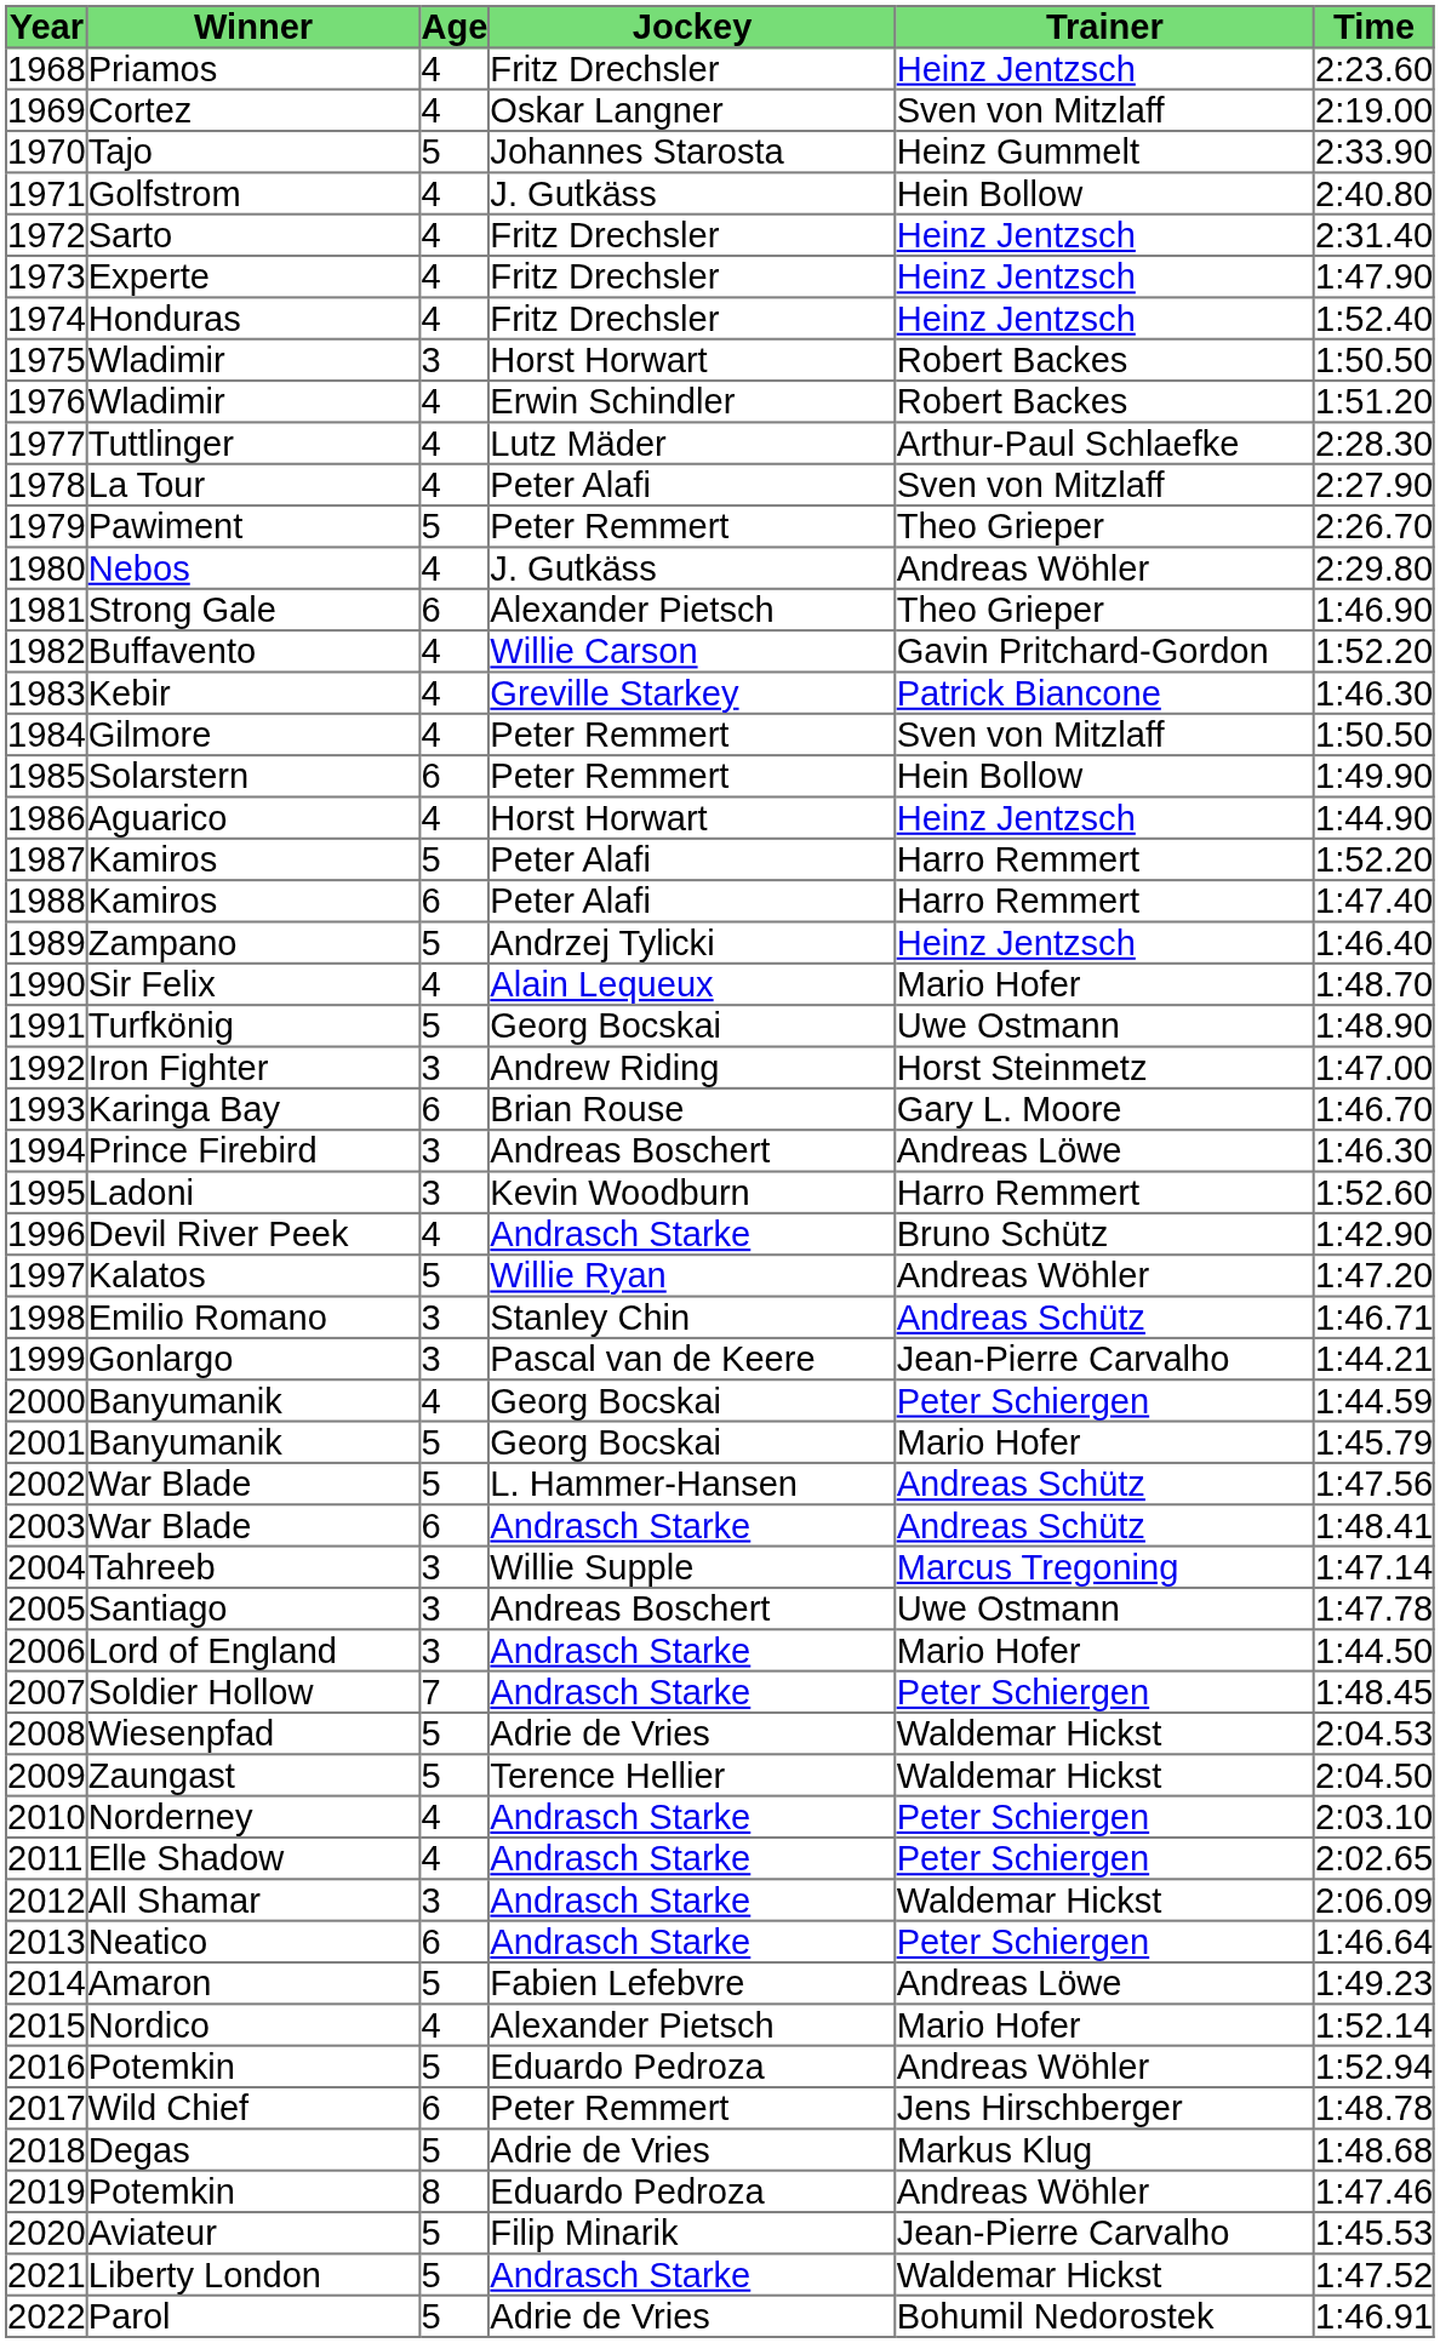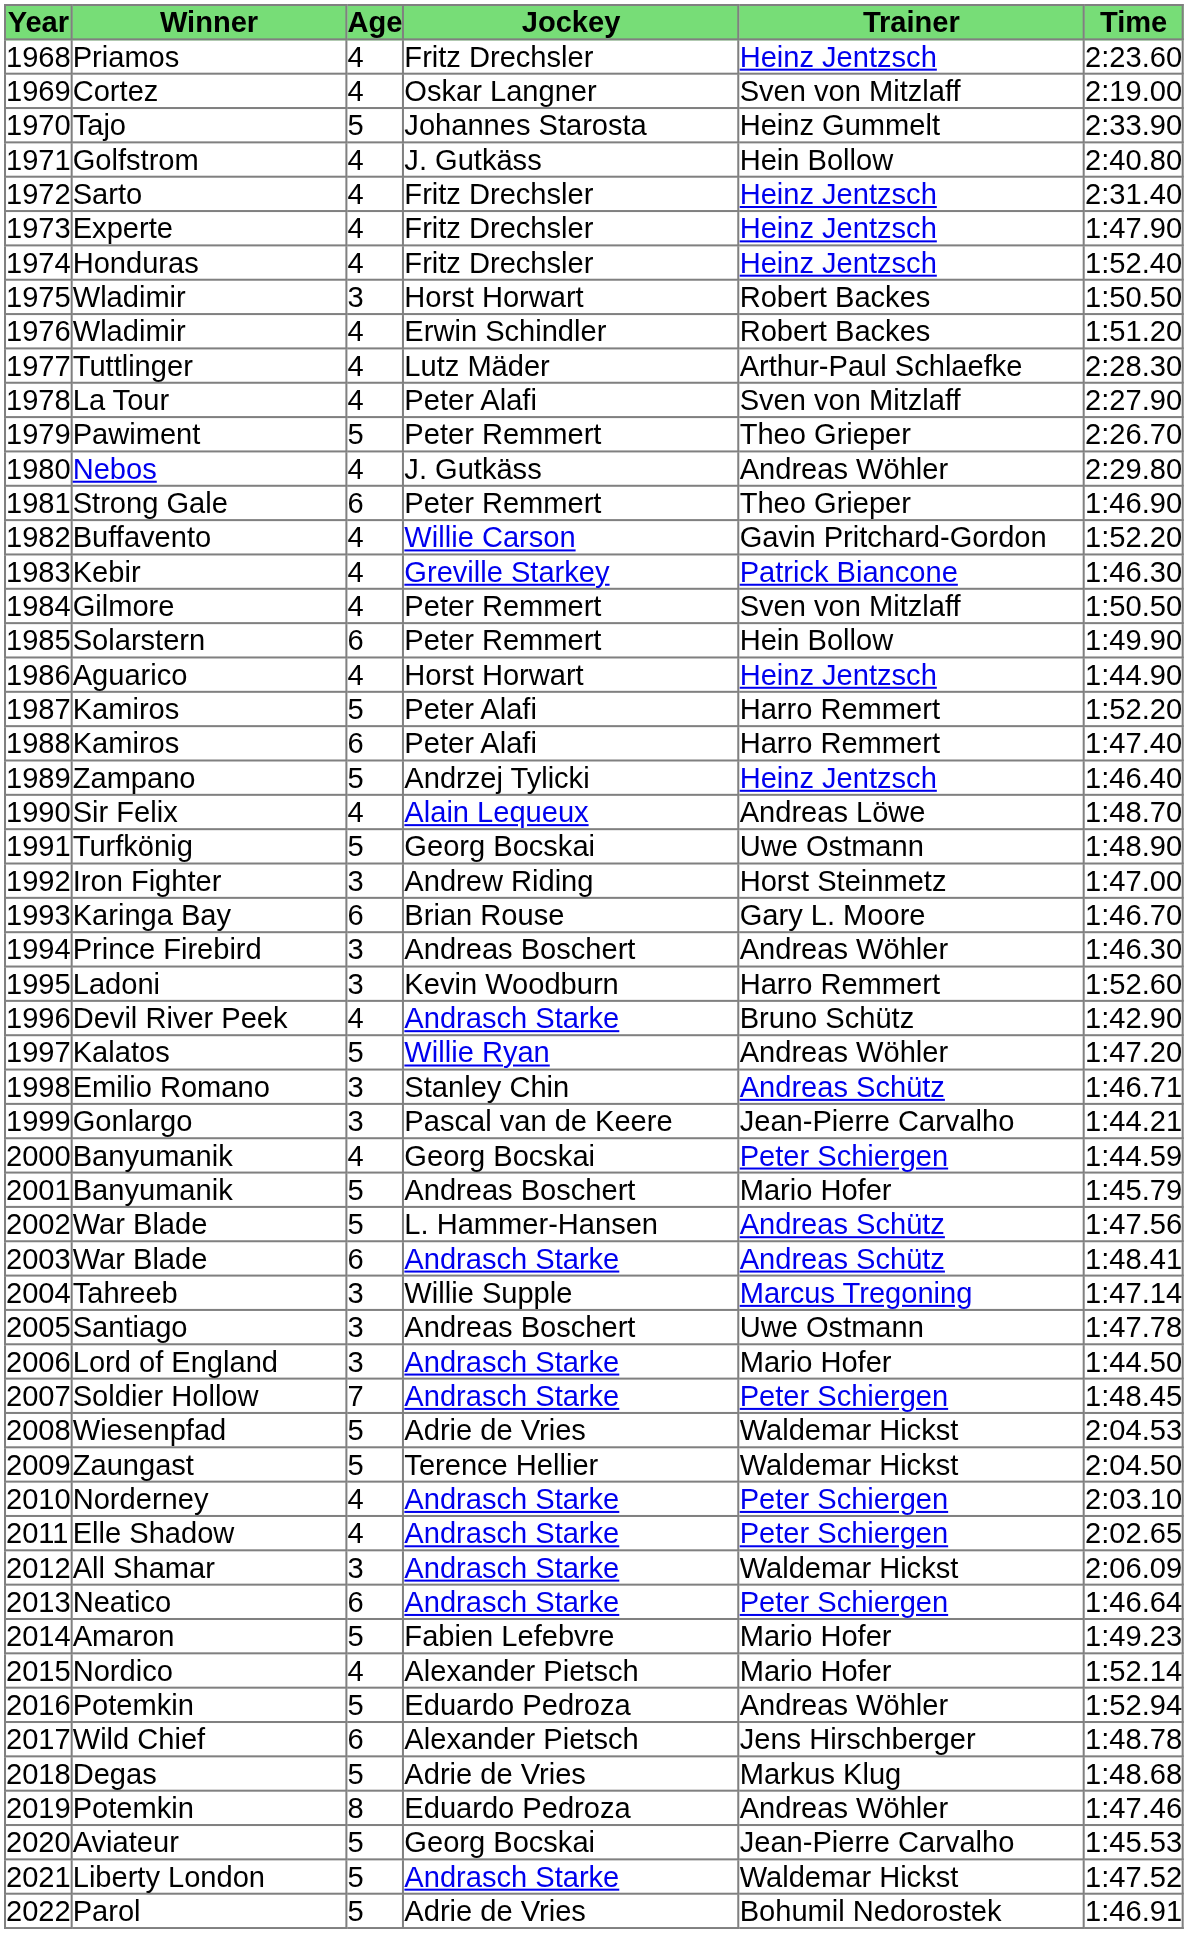 <table class = "sortable" | border="1" cellpadding="0" style="border-collapse: collapse; font-size:90%">
 <tr bgcolor="#77dd77" align="center">
 <th>Year</th>
 <th>Winner</th>
 <th>Age</th>
 <th>Jockey</th>
 <th>Trainer</th>
 <th>Time</th>
 </tr>
 <tr>
 <td>1968</td>
 <td width=135px>Priamos</td>
 <td>4</td>
 <td width=165px>Fritz Drechsler</td>
 <td width=170px><a href='#'>Heinz Jentzsch</a></td>
 <td>2:23.60</td>
 </tr>
 <tr>
 <td>1969</td>
 <td>Cortez</td>
 <td>4</td>
 <td>Oskar Langner</td>
 <td>Sven von Mitzlaff</td>
 <td>2:19.00</td>
 </tr>
 <tr>
 <td>1970</td>
 <td>Tajo</td>
 <td>5</td>
 <td>Johannes Starosta</td>
 <td>Heinz Gummelt</td>
 <td>2:33.90</td>
 </tr>
 <tr>
 <td>1971</td>
 <td>Golfstrom</td>
 <td>4</td>
 <td>J. Gutkäss</td>
 <td>Hein Bollow</td>
 <td>2:40.80</td>
 </tr>
 <tr>
 <td>1972</td>
 <td>Sarto</td>
 <td>4</td>
 <td>Fritz Drechsler</td>
 <td><a href='#'>Heinz Jentzsch</a></td>
 <td>2:31.40</td>
 </tr>
 <tr>
 <td>1973</td>
 <td>Experte</td>
 <td>4</td>
 <td>Fritz Drechsler</td>
 <td><a href='#'>Heinz Jentzsch</a></td>
 <td>1:47.90</td>
 </tr>
 <tr>
 <td>1974</td>
 <td>Honduras</td>
 <td>4</td>
 <td>Fritz Drechsler</td>
 <td><a href='#'>Heinz Jentzsch</a></td>
 <td>1:52.40</td>
 </tr>
 <tr>
 <td>1975</td>
 <td>Wladimir</td>
 <td>3</td>
 <td>Horst Horwart</td>
 <td>Robert Backes</td>
 <td>1:50.50</td>
 </tr>
 <tr>
 <td>1976</td>
 <td>Wladimir</td>
 <td>4</td>
 <td>Erwin Schindler</td>
 <td>Robert Backes</td>
 <td>1:51.20</td>
 </tr>
 <tr>
 <td>1977</td>
 <td>Tuttlinger</td>
 <td>4</td>
 <td>Lutz Mäder</td>
 <td>Arthur-Paul Schlaefke</td>
 <td>2:28.30</td>
 </tr>
 <tr>
 <td>1978</td>
 <td>La Tour</td>
 <td>4</td>
 <td>Peter Alafi</td>
 <td>Sven von Mitzlaff</td>
 <td>2:27.90</td>
 </tr>
 <tr>
 <td>1979</td>
 <td>Pawiment</td>
 <td>5</td>
 <td>Peter Remmert</td>
 <td>Theo Grieper</td>
 <td>2:26.70</td>
 </tr>
 <tr>
 <td>1980</td>
 <td><a href='#'>Nebos</a></td>
 <td>4</td>
 <td>J. Gutkäss</td>
 <td>Andreas Wöhler</td>
 <td>2:29.80</td>
 </tr>
 <tr>
 <td>1981</td>
 <td>Strong Gale</td>
 <td>6</td>
-<td>Alexander Pietsch</td>
+<td>Peter Remmert</td>
 <td>Theo Grieper</td>
 <td>1:46.90</td>
 </tr>
 <tr>
 <td>1982</td>
 <td>Buffavento</td>
 <td>4</td>
 <td><a href='#'>Willie Carson</a></td>
 <td>Gavin Pritchard-Gordon</td>
 <td>1:52.20</td>
 </tr>
 <tr>
 <td>1983</td>
 <td>Kebir</td>
 <td>4</td>
 <td><a href='#'>Greville Starkey</a></td>
 <td><a href='#'>Patrick Biancone</a></td>
 <td>1:46.30</td>
 </tr>
 <tr>
 <td>1984</td>
 <td>Gilmore</td>
 <td>4</td>
 <td>Peter Remmert</td>
 <td>Sven von Mitzlaff</td>
 <td>1:50.50</td>
 </tr>
 <tr>
 <td>1985</td>
 <td>Solarstern</td>
 <td>6</td>
 <td>Peter Remmert</td>
 <td>Hein Bollow</td>
 <td>1:49.90</td>
 </tr>
 <tr>
 <td>1986</td>
 <td>Aguarico</td>
 <td>4</td>
 <td>Horst Horwart</td>
 <td><a href='#'>Heinz Jentzsch</a></td>
 <td>1:44.90</td>
 </tr>
 <tr>
 <td>1987</td>
 <td>Kamiros</td>
 <td>5</td>
 <td>Peter Alafi</td>
 <td>Harro Remmert</td>
 <td>1:52.20</td>
 </tr>
 <tr>
 <td>1988</td>
 <td>Kamiros</td>
 <td>6</td>
 <td>Peter Alafi</td>
 <td>Harro Remmert</td>
 <td>1:47.40</td>
 </tr>
 <tr>
 <td>1989</td>
 <td>Zampano</td>
 <td>5</td>
 <td>Andrzej Tylicki</td>
 <td><a href='#'>Heinz Jentzsch</a></td>
 <td>1:46.40</td>
 </tr>
 <tr>
 <td>1990</td>
 <td>Sir Felix</td>
 <td>4</td>
 <td><a href='#'>Alain Lequeux</a></td>
-<td>Mario Hofer</td>
+<td>Andreas Löwe</td>
 <td>1:48.70</td>
 </tr>
 <tr>
 <td>1991</td>
 <td>Turfkönig</td>
 <td>5</td>
 <td>Georg Bocskai</td>
 <td>Uwe Ostmann</td>
 <td>1:48.90</td>
 </tr>
 <tr>
 <td>1992</td>
 <td>Iron Fighter</td>
 <td>3</td>
 <td>Andrew Riding</td>
 <td>Horst Steinmetz</td>
 <td>1:47.00</td>
 </tr>
 <tr>
 <td>1993</td>
 <td>Karinga Bay</td>
 <td>6</td>
 <td>Brian Rouse</td>
 <td>Gary L. Moore</td>
 <td>1:46.70</td>
 </tr>
 <tr>
 <td>1994</td>
 <td>Prince Firebird</td>
 <td>3</td>
 <td>Andreas Boschert</td>
-<td>Andreas Löwe</td>
+<td>Andreas Wöhler</td>
 <td>1:46.30</td>
 </tr>
 <tr>
 <td>1995</td>
 <td>Ladoni</td>
 <td>3</td>
 <td>Kevin Woodburn</td>
 <td>Harro Remmert</td>
 <td>1:52.60</td>
 </tr>
 <tr>
 <td>1996</td>
 <td>Devil River Peek</td>
 <td>4</td>
 <td><a href='#'>Andrasch Starke</a></td>
 <td>Bruno Schütz</td>
 <td>1:42.90</td>
 </tr>
 <tr>
 <td>1997</td>
 <td>Kalatos</td>
 <td>5</td>
 <td><a href='#'>Willie Ryan</a></td>
 <td>Andreas Wöhler</td>
 <td>1:47.20</td>
 </tr>
 <tr>
 <td>1998</td>
 <td>Emilio Romano</td>
 <td>3</td>
 <td>Stanley Chin</td>
 <td><a href='#'>Andreas Schütz</a></td>
 <td>1:46.71</td>
 </tr>
 <tr>
 <td>1999</td>
 <td>Gonlargo</td>
 <td>3</td>
 <td>Pascal van de Keere</td>
 <td>Jean-Pierre Carvalho</td>
 <td>1:44.21</td>
 </tr>
 <tr>
 <td>2000</td>
 <td>Banyumanik</td>
 <td>4</td>
 <td>Georg Bocskai</td>
 <td><a href='#'>Peter Schiergen</a></td>
 <td>1:44.59</td>
 </tr>
 <tr>
 <td>2001</td>
 <td>Banyumanik</td>
 <td>5</td>
-<td>Georg Bocskai</td>
+<td>Andreas Boschert</td>
 <td>Mario Hofer</td>
 <td>1:45.79</td>
 </tr>
 <tr>
 <td>2002</td>
 <td>War Blade</td>
 <td>5</td>
 <td>L. Hammer-Hansen </td>
 <td><a href='#'>Andreas Schütz</a></td>
 <td>1:47.56</td>
 </tr>
 <tr>
 <td>2003</td>
 <td>War Blade</td>
 <td>6</td>
 <td><a href='#'>Andrasch Starke</a></td>
 <td><a href='#'>Andreas Schütz</a></td>
 <td>1:48.41</td>
 </tr>
 <tr>
 <td>2004</td>
 <td>Tahreeb</td>
 <td>3</td>
 <td>Willie Supple</td>
 <td><a href='#'>Marcus Tregoning</a></td>
 <td>1:47.14</td>
 </tr>
 <tr>
 <td>2005</td>
 <td>Santiago</td>
 <td>3</td>
 <td>Andreas Boschert</td>
 <td>Uwe Ostmann</td>
 <td>1:47.78</td>
 </tr>
 <tr>
 <td>2006</td>
 <td>Lord of England</td>
 <td>3</td>
 <td><a href='#'>Andrasch Starke</a></td>
 <td>Mario Hofer</td>
 <td>1:44.50</td>
 </tr>
 <tr>
 <td>2007</td>
 <td>Soldier Hollow</td>
 <td>7</td>
 <td><a href='#'>Andrasch Starke</a></td>
 <td><a href='#'>Peter Schiergen</a></td>
 <td>1:48.45</td>
 </tr>
 <tr>
 <td>2008</td>
 <td>Wiesenpfad</td>
 <td>5</td>
 <td>Adrie de Vries</td>
 <td>Waldemar Hickst</td>
 <td>2:04.53</td>
 </tr>
 <tr>
 <td>2009</td>
 <td>Zaungast</td>
 <td>5</td>
 <td>Terence Hellier</td>
 <td>Waldemar Hickst</td>
 <td>2:04.50</td>
 </tr>
 <tr>
 <td>2010</td>
 <td>Norderney </td>
 <td>4</td>
 <td><a href='#'>Andrasch Starke</a></td>
 <td><a href='#'>Peter Schiergen</a></td>
 <td>2:03.10</td>
 </tr>
 <tr>
 <td>2011</td>
 <td>Elle Shadow</td>
 <td>4</td>
 <td><a href='#'>Andrasch Starke</a></td>
 <td><a href='#'>Peter Schiergen</a></td>
 <td>2:02.65</td>
 </tr>
 <tr>
 <td>2012</td>
 <td>All Shamar</td>
 <td>3</td>
 <td><a href='#'>Andrasch Starke</a></td>
 <td>Waldemar Hickst</td>
 <td>2:06.09</td>
 </tr>
 <tr>
 <td>2013</td>
 <td>Neatico</td>
 <td>6</td>
 <td><a href='#'>Andrasch Starke</a></td>
 <td><a href='#'>Peter Schiergen</a></td>
 <td>1:46.64</td>
 </tr>
 <tr>
 <td>2014</td>
 <td>Amaron</td>
 <td>5</td>
 <td>Fabien Lefebvre</td>
-<td>Andreas Löwe</td>
+<td>Mario Hofer</td>
 <td>1:49.23</td>
 </tr>
 <tr>
 <td>2015</td>
 <td>Nordico</td>
 <td>4</td>
 <td>Alexander Pietsch</td>
 <td>Mario Hofer</td>
 <td>1:52.14</td>
 </tr>
 <tr>
 <td>2016</td>
 <td>Potemkin</td>
 <td>5</td>
 <td>Eduardo Pedroza</td>
 <td>Andreas Wöhler</td>
 <td>1:52.94</td>
 </tr>
 <tr>
 <td>2017</td>
 <td>Wild Chief</td>
 <td>6</td>
-<td>Peter Remmert</td>
+<td>Alexander Pietsch</td>
 <td>Jens Hirschberger</td>
 <td>1:48.78</td>
 </tr>
 <tr>
 <td>2018</td>
 <td>Degas</td>
 <td>5</td>
 <td>Adrie de Vries</td>
 <td>Markus Klug</td>
 <td>1:48.68</td>
 </tr>
 <tr>
 <td>2019</td>
 <td>Potemkin</td>
 <td>8</td>
 <td>Eduardo Pedroza</td>
 <td>Andreas Wöhler</td>
 <td>1:47.46</td>
 </tr>
 <tr>
 <td>2020</td>
 <td>Aviateur</td>
 <td>5</td>
-<td>Filip Minarik</td>
+<td>Georg Bocskai</td>
 <td>Jean-Pierre Carvalho</td>
 <td>1:45.53</td>
 </tr>
 <tr>
 <td>2021</td>
 <td>Liberty London</td>
 <td>5</td>
 <td><a href='#'>Andrasch Starke</a></td>
 <td>Waldemar Hickst</td>
 <td>1:47.52</td>
 </tr>
 <tr>
 <td>2022</td>
 <td>Parol</td>
 <td>5</td>
 <td>Adrie de Vries</td>
 <td>Bohumil Nedorostek</td>
 <td>1:46.91</td>
 </tr>
 </table>
